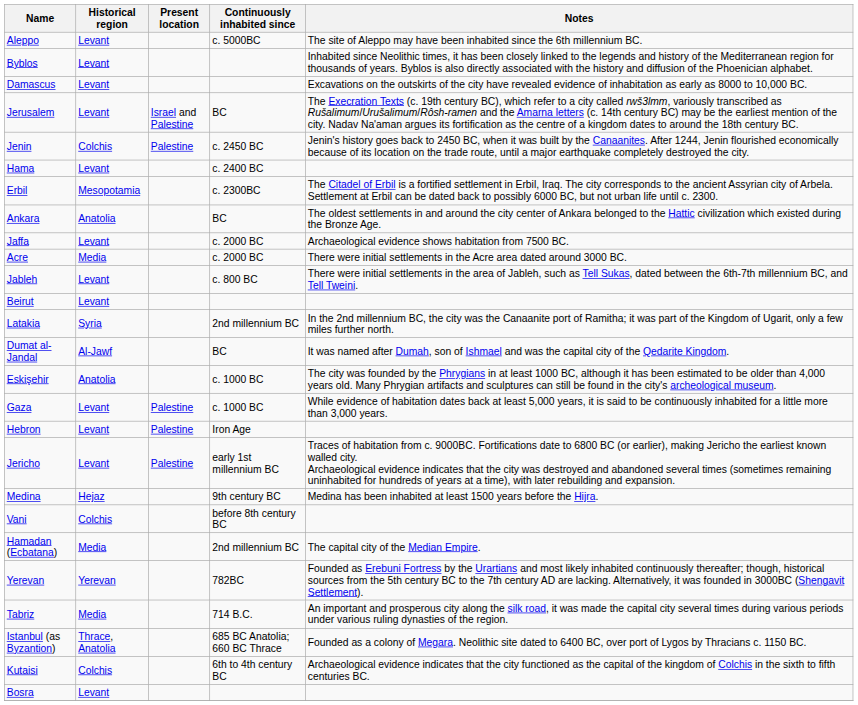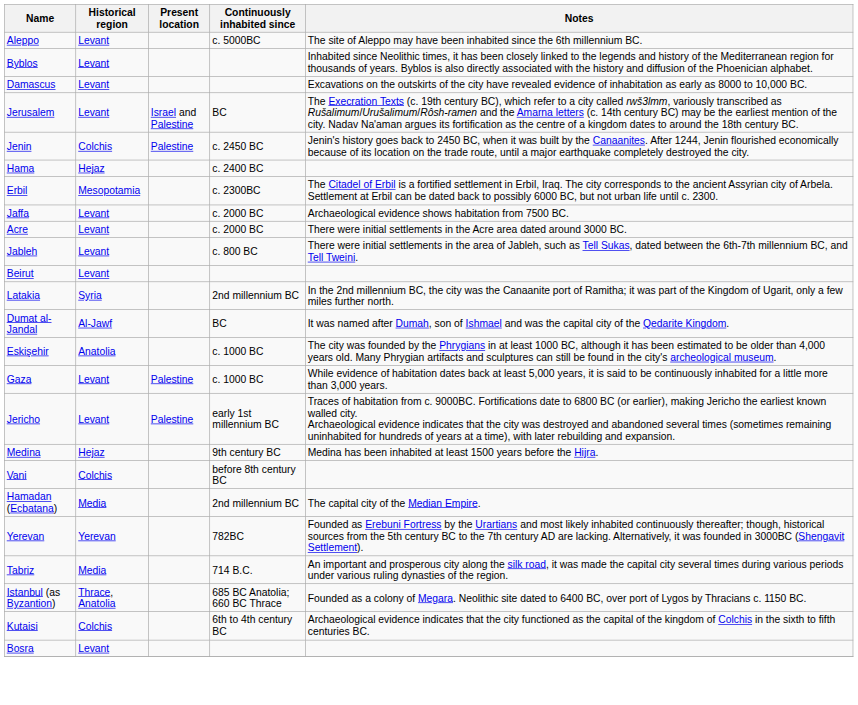 <table class="wikitable sortable" style="font-size:95%">
 <tr>
 <th>Name</th>
 <th>Historical region</th>
 <th>Present location</th>
 <th data-sort-type="number">Continuously<br>inhabited since</th>
 <th class="unsortable">Notes</th>
 </tr>
 <tr>
 <td><a href='#'>Aleppo</a></td>
 <td><a href='#'>Levant</a></td>
 <td></td>
 <td data-sort-value="-5000 to -6000 BC">c. 5000BC</td>
 <td>The site of Aleppo may have been inhabited since the 6th millennium BC.</td>
 </tr>
 <tr>
 <td><a href='#'>Byblos</a></td>
 <td><a href='#'>Levant</a></td>
 <td></td>
 <td data-sort-value="-5000"></td>
 <td>Inhabited since Neolithic times, it has been closely linked to the legends and history of the Mediterranean region for thousands of years. Byblos is also directly associated with the history and diffusion of the Phoenician alphabet.</td>
 </tr>
 <tr>
 <td><a href='#'>Damascus</a></td>
 <td><a href='#'>Levant</a></td>
 <td></td>
 <td data-sort-value="-3000"></td>
 <td>Excavations on the outskirts of the city have revealed evidence of inhabitation as early as 8000 to 10,000 BC.</td>
 </tr>
 <tr>
 <td><a href='#'>Jerusalem</a></td>
 <td><a href='#'>Levant</a></td>
 <td><br> <a href='#'>Israel</a> and  <a href='#'>Palestine</a></td>
 <td data-sort-value="-3000">BC</td>
 <td>The <a href='#'>Execration Texts</a> (c. 19th century BC), which refer to a city called <em>rwš3lmm</em>, variously transcribed as <em>Rušalimum</em>/<em>Urušalimum</em>/<em>Rôsh-ramen</em> and the <a href='#'>Amarna letters</a> (c. 14th century BC) may be the earliest mention of the city. Nadav Na'aman argues its fortification as the centre of a kingdom dates to around the 18th century BC.</td>
 </tr>
 <tr>
 <td><a href='#'>Jenin</a></td>
 <td><a href='#'>Colchis</a></td>
 <td> <a href='#'>Palestine</a></td>
 <td data-sort-value="-2450">c. 2450 BC</td>
 <td>Jenin's history goes back to 2450 BC, when it was built by the <a href='#'>Canaanites</a>. After 1244, Jenin flourished economically because of its location on the trade route, until a major earthquake completely destroyed the city.</td>
 </tr>
 <tr>
 <td><a href='#'>Hama</a></td>
-<td><a href='#'>Levant</a></td>
+<td><a href='#'>Hejaz</a></td>
 <td></td>
 <td data-sort-value="-2400">c. 2400 BC</td>
 <td></td>
 </tr>
 <tr>
 <td><a href='#'>Erbil</a></td>
 <td><a href='#'>Mesopotamia</a></td>
 <td></td>
 <td data-sort-value="-2300">c. 2300BC</td>
 <td>The <a href='#'>Citadel of Erbil</a> is a fortified settlement in Erbil, Iraq. The city corresponds to the ancient Assyrian city of Arbela. Settlement at Erbil can be dated back to possibly 6000 BC, but not urban life until c. 2300.</td>
 </tr>
 <tr>
-<td><a href='#'>Ankara</a></td>
-<td><a href='#'>Anatolia</a></td>
-<td></td>
-<td data-sort-value="-2000">BC</td>
-<td>The oldest settlements in and around the city center of Ankara belonged to the <a href='#'>Hattic</a> civilization which existed during the Bronze Age.</td>
-</tr>
-<tr>
 <td><a href='#'>Jaffa</a></td>
 <td><a href='#'>Levant</a></td>
 <td></td>
 <td data-sort-value="-2000">c. 2000 BC</td>
 <td>Archaeological evidence shows habitation from 7500 BC.</td>
 </tr>
 <tr>
 <td><a href='#'>Acre</a></td>
-<td><a href='#'>Media</a></td>
+<td><a href='#'>Levant</a></td>
 <td></td>
 <td data-sort-value="-2000">c. 2000 BC</td>
 <td>There were initial settlements in the Acre area dated around 3000 BC.</td>
 </tr>
 <tr>
 <td><a href='#'>Jableh</a></td>
 <td><a href='#'>Levant</a></td>
 <td></td>
 <td data-sort-value="-800">c. 800 BC</td>
 <td>There were initial settlements in the area of Jableh, such as <a href='#'>Tell Sukas</a>, dated between the 6th-7th millennium BC, and <a href='#'>Tell Tweini</a>.</td>
 </tr>
 <tr>
 <td><a href='#'>Beirut</a></td>
 <td><a href='#'>Levant</a></td>
 <td></td>
 <td data-sort-value="-2000"></td>
 </tr>
 <tr>
 <td><a href='#'>Latakia</a></td>
 <td><a href='#'>Syria</a></td>
 <td></td>
 <td data-sort-value="-1200">2nd millennium BC</td>
 <td>In the 2nd millennium BC, the city was the Canaanite port of Ramitha; it was part of the Kingdom of Ugarit, only a few miles further north.</td>
 </tr>
 <tr>
 <td><a href='#'>Dumat al-Jandal</a></td>
 <td><a href='#'>Al-Jawf</a></td>
 <td></td>
 <td data-sort-value="-1000">BC</td>
 <td>It was named after <a href='#'>Dumah</a>, son of <a href='#'>Ishmael</a> and was the capital city of the <a href='#'>Qedarite Kingdom</a>.</td>
 </tr>
 <tr>
 <td><a href='#'>Eskişehir</a></td>
 <td><a href='#'>Anatolia</a></td>
 <td></td>
 <td data-sort-value="-1000">c. 1000 BC</td>
 <td>The city was founded by the <a href='#'>Phrygians</a> in at least 1000 BC, although it has been estimated to be older than 4,000 years old. Many Phrygian artifacts and sculptures can still be found in the city's <a href='#'>archeological museum</a>.</td>
 </tr>
 <tr>
 <td><a href='#'>Gaza</a></td>
 <td><a href='#'>Levant</a></td>
 <td> <a href='#'>Palestine</a></td>
 <td data-sort-value="-1000">c. 1000 BC</td>
 <td>While evidence of habitation dates back at least 5,000 years, it is said to be continuously inhabited for a little more than 3,000 years.</td>
-</tr>
-<tr>
-<td><a href='#'>Hebron</a></td>
-<td><a href='#'>Levant</a></td>
-<td> <a href='#'>Palestine</a></td>
-<td data-sort-value="-1000">Iron Age</td>
-<td></td>
 </tr>
 <tr>
 <td><a href='#'>Jericho</a></td>
 <td><a href='#'>Levant</a></td>
 <td> <a href='#'>Palestine</a></td>
 <td data-sort-value="-1000">early 1st millennium BC</td>
 <td>Traces of habitation from c. 9000BC. Fortifications date to 6800 BC (or earlier), making Jericho the earliest known walled city.<br>Archaeological evidence indicates that the city was destroyed and abandoned several times (sometimes remaining uninhabited for hundreds of years at a time), with later rebuilding and expansion.</td>
 </tr>
 <tr>
 <td><a href='#'>Medina</a></td>
 <td><a href='#'>Hejaz</a></td>
 <td></td>
 <td data-sort-value="-900">9th century BC</td>
 <td>Medina has been inhabited at least 1500 years before the <a href='#'>Hijra</a>.</td>
 </tr>
 <tr>
 <td><a href='#'>Vani</a></td>
 <td><a href='#'>Colchis</a></td>
 <td></td>
 <td data-sort-value="-800.1">before 8th century BC</td>
 </tr>
 <tr>
 <td><a href='#'>Hamadan</a> (<a href='#'>Ecbatana</a>)</td>
 <td><a href='#'>Media</a></td>
 <td></td>
 <td data-sort-value="-2000">2nd millennium BC</td>
 <td>The capital city of the <a href='#'>Median Empire</a>.</td>
 </tr>
 <tr>
 <td><a href='#'>Yerevan</a></td>
 <td><a href='#'>Yerevan</a></td>
 <td></td>
 <td data-sort-value="-782">782BC</td>
 <td>Founded as <a href='#'>Erebuni Fortress</a> by the <a href='#'>Urartians</a> and most likely inhabited continuously thereafter; though, historical sources from the 5th century BC to the 7th century AD are lacking. Alternatively, it was founded in 3000BC (<a href='#'>Shengavit Settlement</a>).</td>
 </tr>
 <tr>
 <td><a href='#'>Tabriz</a></td>
 <td><a href='#'>Media</a></td>
 <td></td>
 <td data-sort-value="-714">714 B.C.</td>
 <td>An important and prosperous city along the <a href='#'>silk road</a>, it was made the capital city several times during various periods under various ruling dynasties of the region.</td>
 </tr>
 <tr>
 <td><a href='#'>Istanbul</a> (as <a href='#'>Byzantion</a>)</td>
 <td><a href='#'>Thrace</a>, <a href='#'>Anatolia</a></td>
 <td></td>
 <td data-sort-value="-685">685 BC Anatolia; 660 BC Thrace</td>
 <td>Founded as a colony of <a href='#'>Megara</a>. Neolithic site dated to 6400 BC, over port of Lygos by Thracians c. 1150 BC.</td>
 </tr>
 <tr>
 <td><a href='#'>Kutaisi</a></td>
 <td><a href='#'>Colchis</a></td>
 <td></td>
 <td data-sort-value="-600">6th to 4th century BC</td>
 <td>Archaeological evidence indicates that the city functioned as the capital of the kingdom of <a href='#'>Colchis</a> in the sixth to fifth centuries BC.</td>
 </tr>
 <tr>
 <td><a href='#'>Bosra</a></td>
 <td><a href='#'>Levant</a></td>
 <td></td>
 <td data-sort-value="-500"></td>
 <td></td>
 </tr>
 <tr>
 </tr>
 </table>
